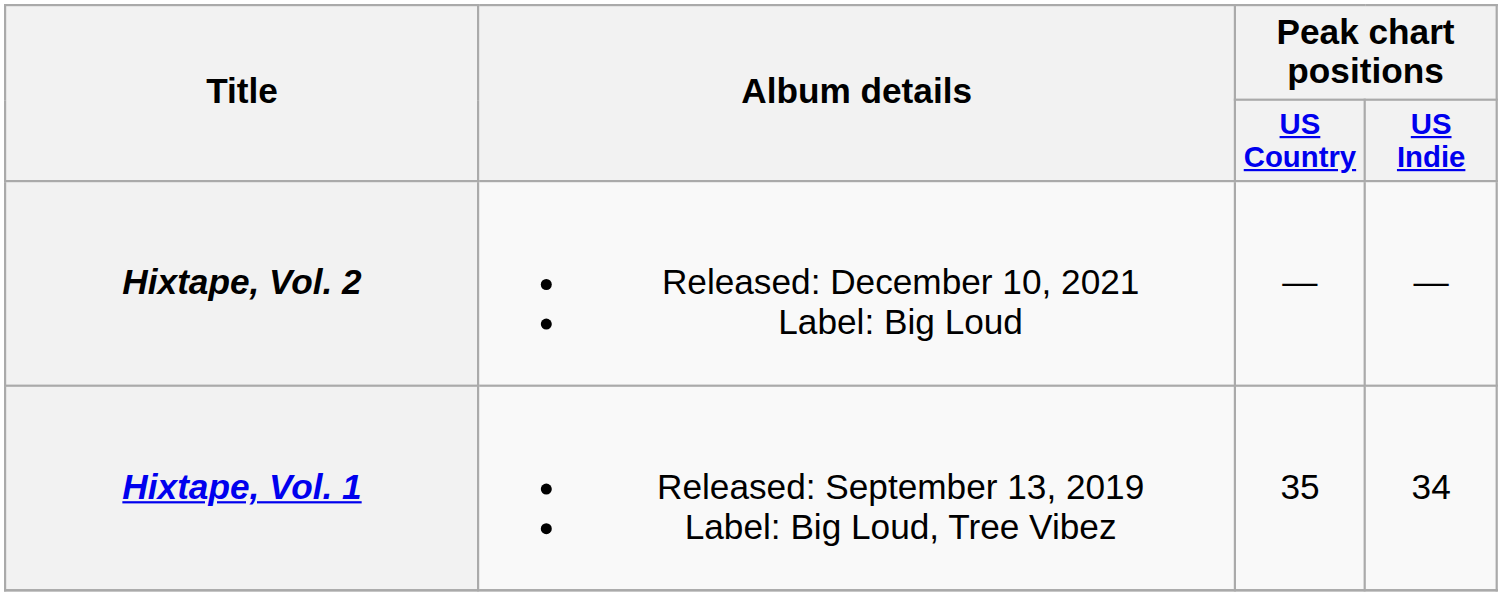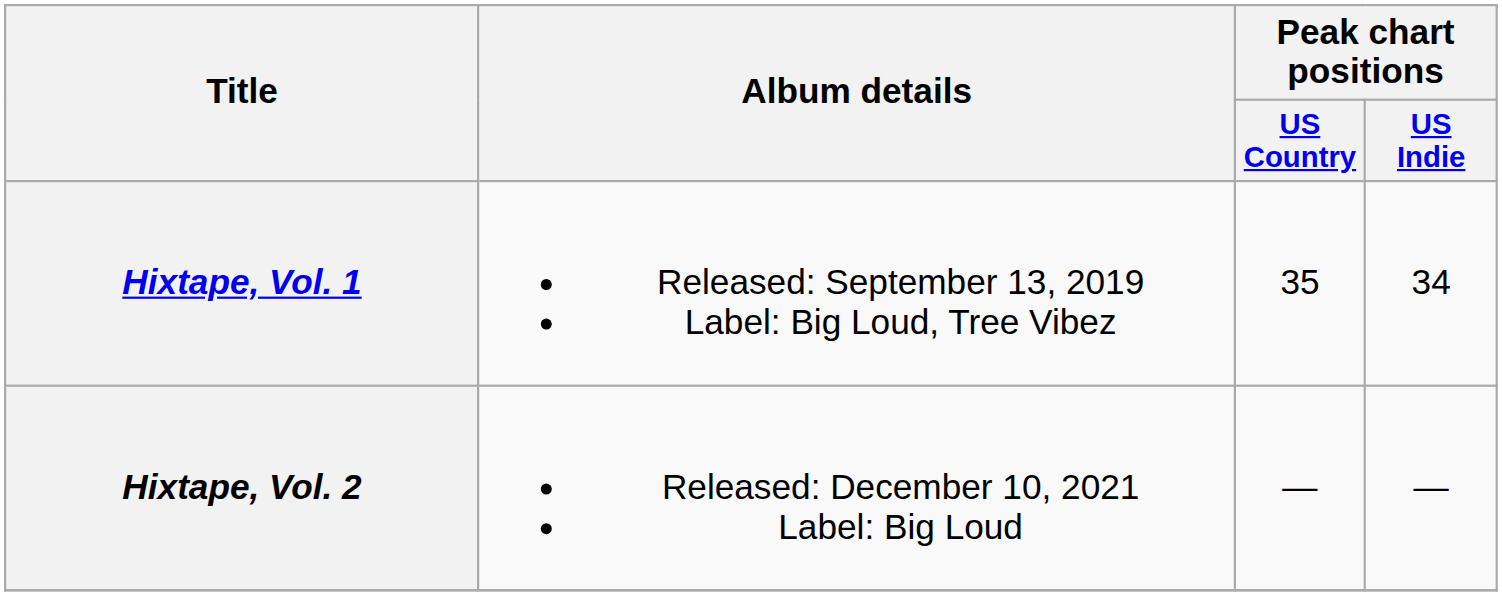 <table class="wikitable plainrowheaders" style="text-align:center;">
 <tr>
 <th rowspan="2" style="width:13em;">Title</th>
 <th rowspan="2" style="width:21em;">Album details</th>
 <th colspan="2">Peak chart positions</th>
 </tr>
 <tr style="font-size:smaller;">
 <th style="width:4em;"><a href='#'>US Country</a><br></th>
 <th style="width:4em;"><a href='#'>US<br>Indie</a><br></th>
 </tr>
 <tr>
+<th scope="row"><em><a href='#'>Hixtape, Vol. 1</a></em></th>
+<td><br><ul><li>Released: September 13, 2019</li><li>Label: Big Loud, Tree Vibez</li></ul></td>
+<td>35</td>
+<td>34</td>
+</tr>
+<tr>
 <th scope="row"><em>Hixtape, Vol. 2</em></th>
 <td><br><ul><li>Released: December 10, 2021</li><li>Label: Big Loud</li></ul></td>
 <td>—</td>
 <td>—</td>
 </tr>
 <tr>
-<th scope="row"><em><a href='#'>Hixtape, Vol. 1</a></em></th>
-<td><br><ul><li>Released: September 13, 2019</li><li>Label: Big Loud, Tree Vibez</li></ul></td>
-<td>35</td>
-<td>34</td>
-</tr>
-<tr>
 </tr>
 </table>
